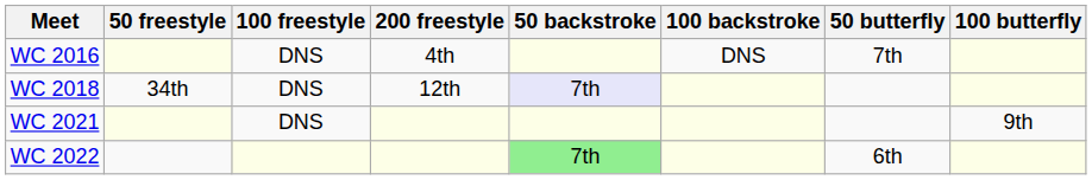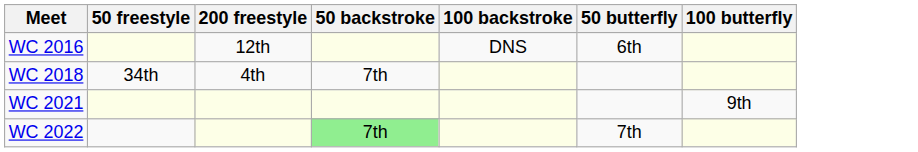 <table class="sortable wikitable">
 <tr>
 <th>Meet</th>
 <th class="unsortable">50 freestyle</th>
-<th class="unsortable">100 freestyle</th>
 <th class="unsortable">200 freestyle</th>
 <th class="unsortable">50 backstroke</th>
 <th class="unsortable">100 backstroke</th>
 <th class="unsortable">50 butterfly</th>
 <th class="unsortable">100 butterfly</th>
 </tr>
 <tr>
 <td><a href='#'>WC 2016</a></td>
 <td style="background:#fdffe7"></td>
-<td align="center">DNS</td>
-<td align="center">4th</td>
+<td align="center">12th</td>
 <td style="background:#fdffe7"></td>
 <td align="center">DNS</td>
-<td align="center">7th</td>
+<td align="center">6th</td>
 <td style="background:#fdffe7"></td>
 </tr>
 <tr>
 <td><a href='#'>WC 2018</a></td>
 <td align="center">34th</td>
-<td align="center">DNS</td>
-<td align="center">12th</td>
-<td align="center" style="background: lavender;">7th</td>
+<td align="center">4th</td>
+<td align="center">7th</td>
 <td style="background:#fdffe7"></td>
 <td align="center"></td>
 <td style="background:#fdffe7"></td>
 </tr>
 <tr>
 <td><a href='#'>WC 2021</a></td>
 <td style="background:#fdffe7"></td>
-<td align="center">DNS</td>
 <td style="background:#fdffe7"></td>
 <td style="background:#fdffe7"></td>
 <td style="background:#fdffe7"></td>
 <td align="center"></td>
 <td align="center">9th</td>
 </tr>
 <tr>
 <td><a href='#'>WC 2022</a></td>
 <td align="center"></td>
 <td style="background:#fdffe7"></td>
-<td style="background:#fdffe7"></td>
 <td align="center" style="background: lightgreen;">7th</td>
 <td style="background:#fdffe7"></td>
-<td align="center">6th</td>
+<td align="center">7th</td>
 <td style="background:#fdffe7"></td>
 </tr>
 </table>
